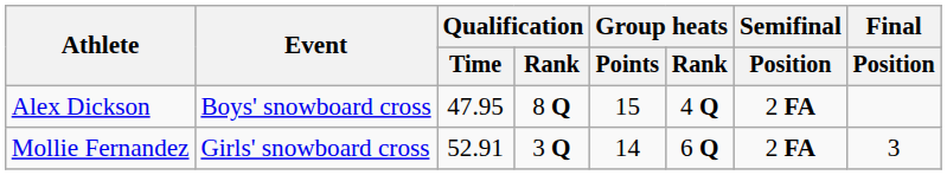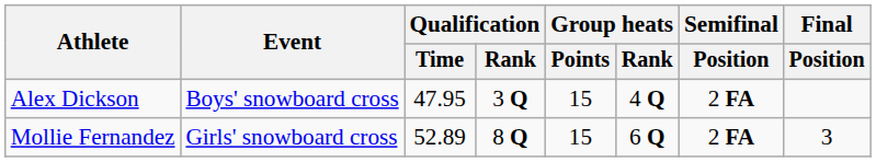 <table class="wikitable" style="font-size:90%">
 <tr>
 <th rowspan="2">Athlete</th>
 <th rowspan="2">Event</th>
 <th colspan=2>Qualification</th>
 <th colspan=2>Group heats</th>
 <th>Semifinal</th>
 <th>Final</th>
 </tr>
 <tr style="font-size:95%">
 <th>Time</th>
 <th>Rank</th>
 <th>Points</th>
 <th>Rank</th>
 <th>Position</th>
 <th>Position</th>
 </tr>
 <tr align=center>
 <td align=left><a href='#'>Alex Dickson</a></td>
 <td align=left><a href='#'>Boys' snowboard cross</a></td>
 <td>47.95</td>
-<td>8 <strong>Q</strong></td>
+<td>3 <strong>Q</strong></td>
 <td>15</td>
 <td>4 <strong>Q</strong></td>
 <td>2 <strong>FA</strong></td>
 <td></td>
 </tr>
 <tr align=center>
 <td align=left><a href='#'>Mollie Fernandez</a></td>
 <td align=left><a href='#'>Girls' snowboard cross</a></td>
-<td>52.91</td>
-<td>3 <strong>Q</strong></td>
-<td>14</td>
+<td>52.89</td>
+<td>8 <strong>Q</strong></td>
+<td>15</td>
 <td>6 <strong>Q</strong></td>
 <td>2 <strong>FA</strong></td>
 <td>3</td>
 </tr>
 </table>
